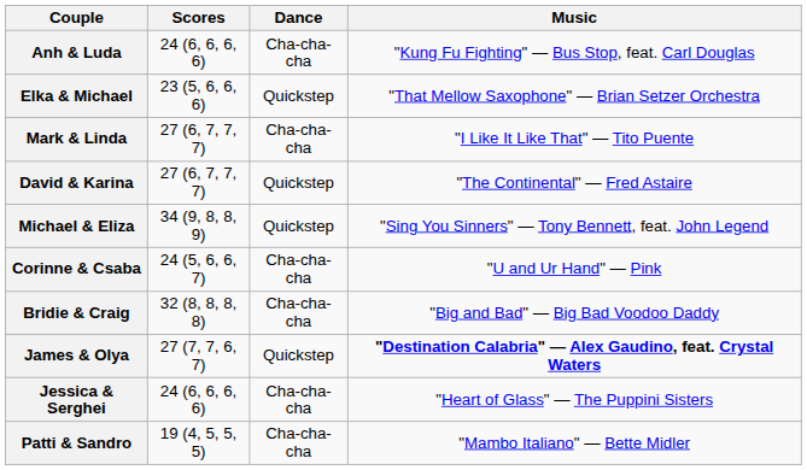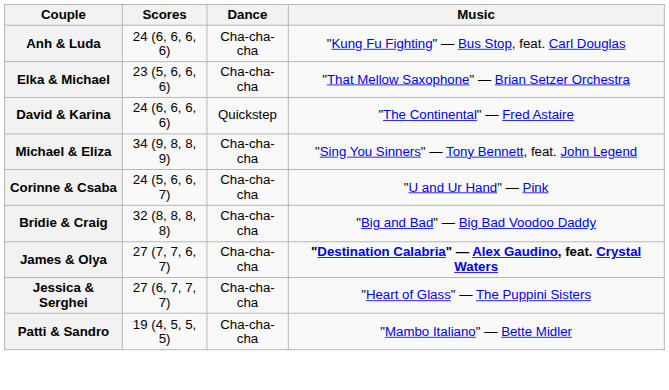 <table class="wikitable sortable" style="text-align:center; width: 90%">
 <tr>
 <th scope="col">Couple</th>
 <th scope="col">Scores</th>
 <th scope="col">Dance</th>
 <th scope="col" class="unsortable">Music</th>
 </tr>
 <tr>
 <th scope="row">Anh & Luda</th>
 <td>24 (6, 6, 6, 6)</td>
 <td>Cha-cha-cha</td>
 <td>"<a href='#'>Kung Fu Fighting</a>" — <a href='#'>Bus Stop</a>, feat. <a href='#'>Carl Douglas</a></td>
 </tr>
 <tr>
 <th scope="row">Elka & Michael</th>
 <td>23 (5, 6, 6, 6)</td>
-<td>Quickstep</td>
+<td>Cha-cha-cha</td>
 <td>"<a href='#'>That Mellow Saxophone</a>" — <a href='#'>Brian Setzer Orchestra</a></td>
 </tr>
 <tr>
-<th scope="row">Mark & Linda</th>
-<td>27 (6, 7, 7, 7)</td>
-<td>Cha-cha-cha</td>
-<td>"<a href='#'>I Like It Like That</a>" — <a href='#'>Tito Puente</a></td>
-</tr>
-<tr>
 <th scope="row">David & Karina</th>
-<td>27 (6, 7, 7, 7)</td>
+<td>24 (6, 6, 6, 6)</td>
 <td>Quickstep</td>
 <td>"<a href='#'>The Continental</a>" — <a href='#'>Fred Astaire</a></td>
 </tr>
 <tr>
 <th scope="row">Michael & Eliza</th>
 <td>34 (9, 8, 8, 9)</td>
-<td>Quickstep</td>
+<td>Cha-cha-cha</td>
 <td>"<a href='#'>Sing You Sinners</a>" — <a href='#'>Tony Bennett</a>, feat. <a href='#'>John Legend</a></td>
 </tr>
 <tr>
 <th scope="row">Corinne & Csaba</th>
 <td>24 (5, 6, 6, 7)</td>
 <td>Cha-cha-cha</td>
 <td>"<a href='#'>U and Ur Hand</a>" — <a href='#'>Pink</a></td>
 </tr>
 <tr>
 <th scope="row">Bridie & Craig</th>
 <td>32 (8, 8, 8, 8)</td>
 <td>Cha-cha-cha</td>
 <td>"<a href='#'>Big and Bad</a>" — <a href='#'>Big Bad Voodoo Daddy</a></td>
 </tr>
 <tr>
 <th scope="row">James & Olya</th>
 <td>27 (7, 7, 6, 7)</td>
-<td>Quickstep</td>
+<td>Cha-cha-cha</td>
 <td><strong>"<a href='#'>Destination Calabria</a>" ― <a href='#'>Alex Gaudino</a>, feat. <a href='#'>Crystal Waters</a></strong></td>
 </tr>
 <tr>
 <th scope="row">Jessica & Serghei</th>
-<td>24 (6, 6, 6, 6)</td>
+<td>27 (6, 7, 7, 7)</td>
 <td>Cha-cha-cha</td>
 <td>"<a href='#'>Heart of Glass</a>" — <a href='#'>The Puppini Sisters</a></td>
 </tr>
 <tr>
 <th scope="row">Patti & Sandro</th>
 <td>19 (4, 5, 5, 5)</td>
 <td>Cha-cha-cha</td>
 <td>"<a href='#'>Mambo Italiano</a>" — <a href='#'>Bette Midler</a></td>
 </tr>
 </table>
